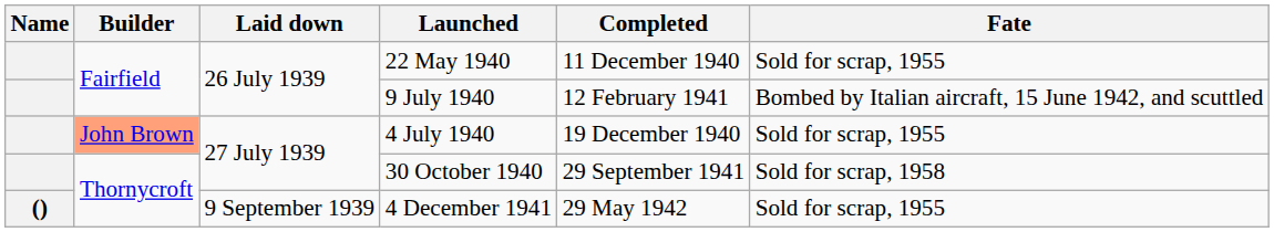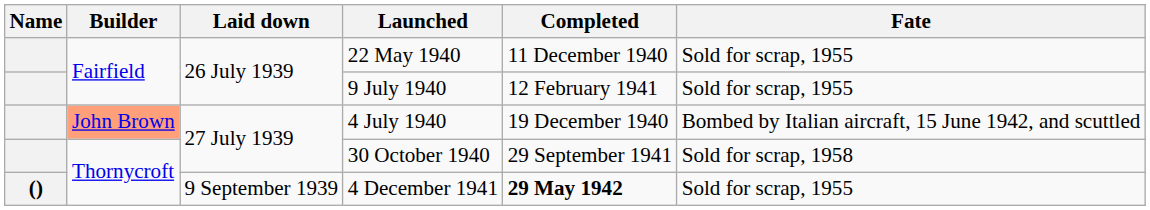 <table class="wikitable plainrowheaders">
 <tr>
 <th scope="col">Name</th>
 <th scope="col">Builder</th>
 <th scope="col">Laid down</th>
 <th scope="col">Launched</th>
 <th scope="col">Completed</th>
 <th scope="col">Fate</th>
 </tr>
 <tr>
 <th scope="row"> </th>
 <td rowspan="2"><a href='#'>Fairfield</a></td>
 <td rowspan="2">26 July 1939</td>
 <td>22 May 1940</td>
 <td>11 December 1940</td>
 <td>Sold for scrap, 1955</td>
 </tr>
 <tr>
 <th scope="row"></th>
 <td>9 July 1940</td>
 <td>12 February 1941</td>
-<td>Bombed by Italian aircraft, 15 June 1942, and scuttled</td>
+<td>Sold for scrap, 1955</td>
 </tr>
 <tr>
 <th scope="row"></th>
 <td style="background: lightsalmon;"><a href='#'>John Brown</a></td>
 <td rowspan="2">27 July 1939</td>
 <td>4 July 1940</td>
 <td>19 December 1940</td>
-<td>Sold for scrap, 1955</td>
+<td>Bombed by Italian aircraft, 15 June 1942, and scuttled</td>
 </tr>
 <tr>
 <th scope="row"></th>
 <td rowspan="2"><a href='#'>Thornycroft</a></td>
 <td>30 October 1940</td>
 <td>29 September 1941</td>
 <td>Sold for scrap, 1958</td>
 </tr>
 <tr>
 <th scope="row"> ()</th>
 <td>9 September 1939</td>
 <td>4 December 1941</td>
-<td>29 May 1942</td>
+<td><strong>29 May 1942</strong></td>
 <td>Sold for scrap, 1955</td>
 </tr>
 </table>
